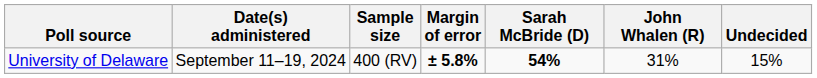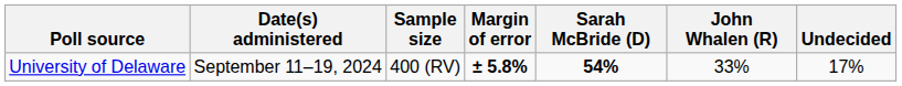 <table class="wikitable" style="font-size:90%;text-align:center;">
 <tr valign=bottom>
 <th>Poll source</th>
 <th>Date(s)<br>administered</th>
 <th>Sample<br>size</th>
 <th>Margin<br>of error</th>
 <th style="width:100px;">Sarah<br>McBride (D)</th>
 <th style="width:100px;">John<br>Whalen (R)</th>
 <th>Undecided</th>
 </tr>
 <tr>
 <td style="text-align:left;"><a href='#'>University of Delaware</a></td>
 <td>September 11–19, 2024</td>
 <td>400 (RV)</td>
 <td><strong>± 5.8%</strong></td>
 <td><strong>54%</strong></td>
-<td>31%</td>
-<td>15%</td>
+<td>33%</td>
+<td>17%</td>
 </tr>
 </table>
